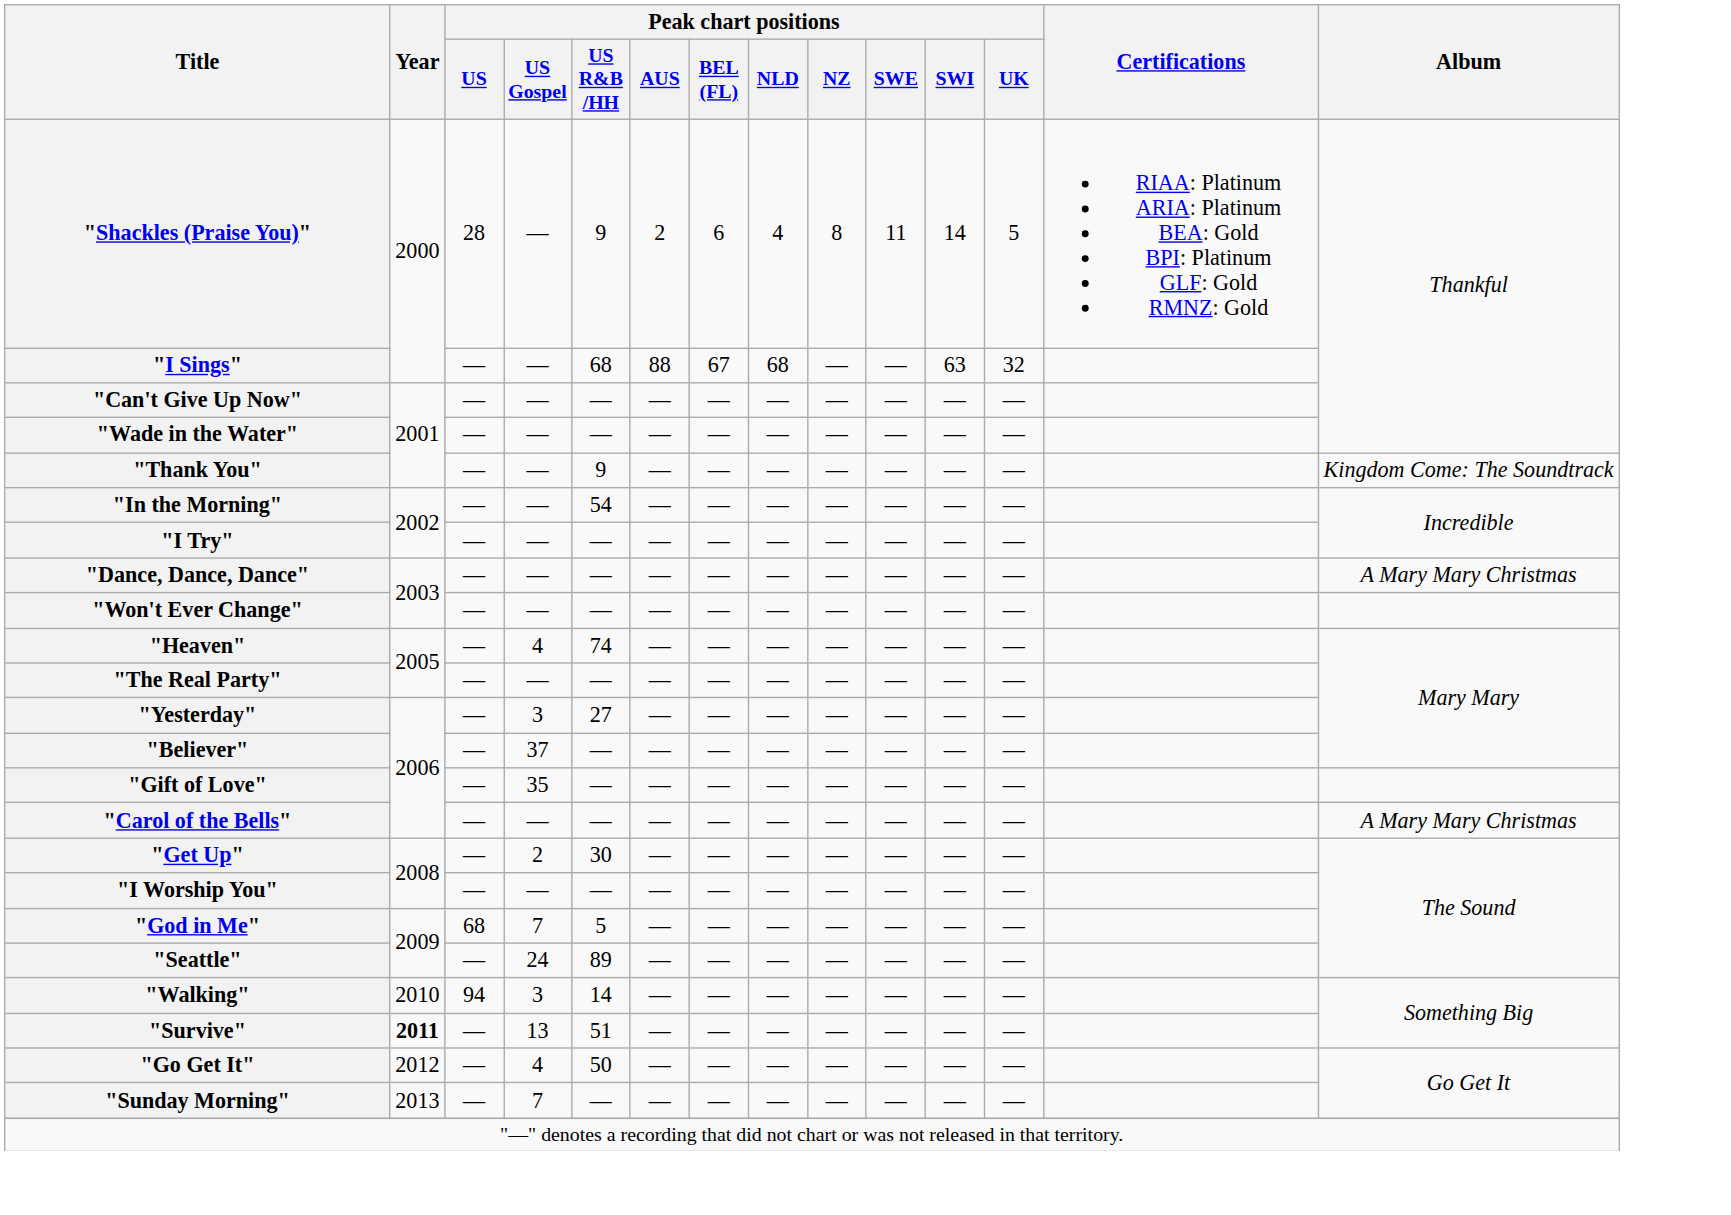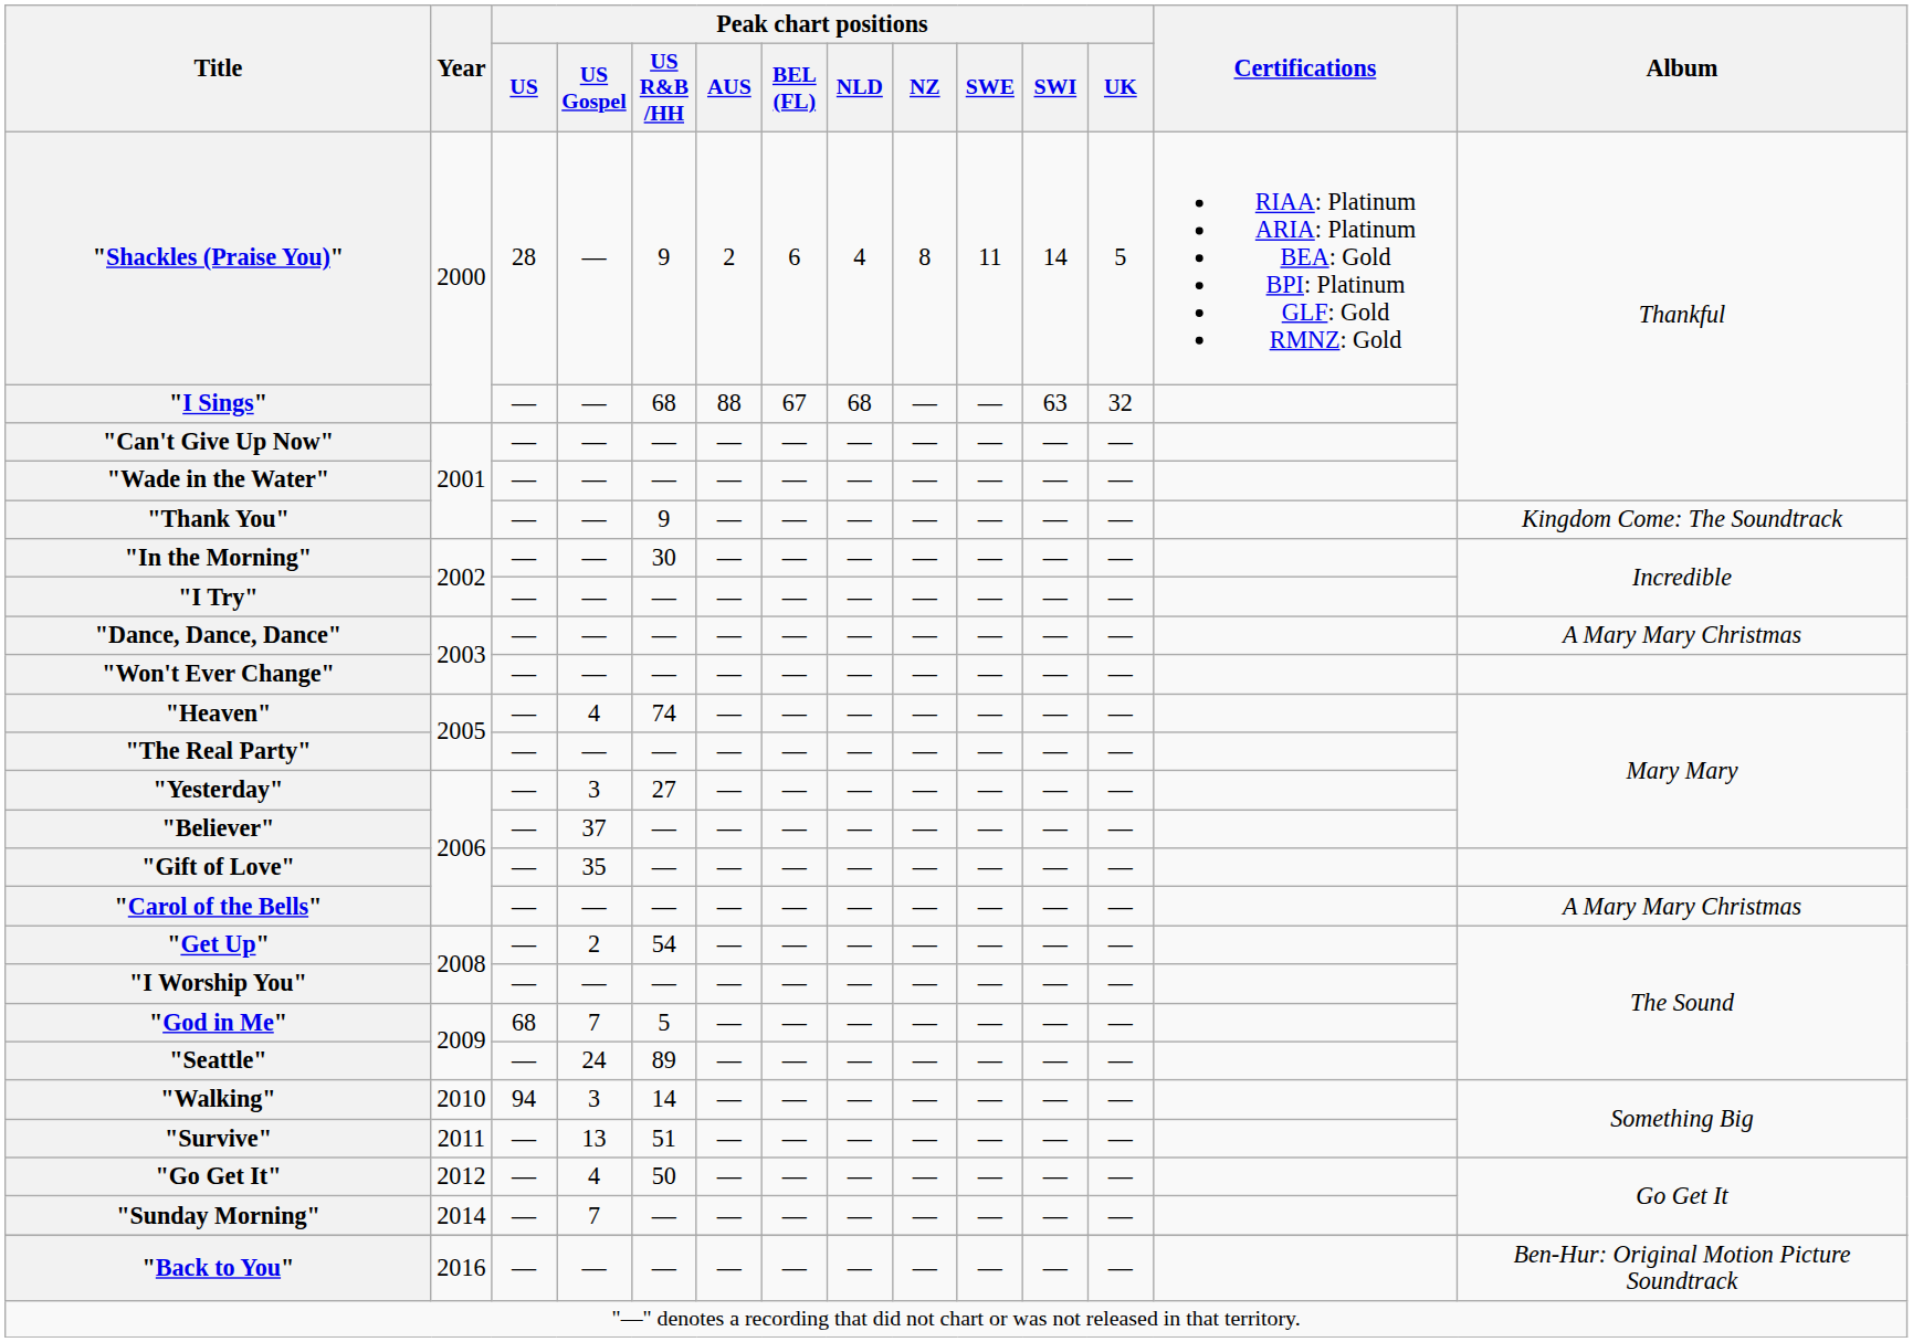 <table class="wikitable plainrowheaders" style="text-align:center;">
 <tr>
 <th scope="col" rowspan="2" style="width:17em;">Title</th>
 <th scope="col" rowspan="2">Year</th>
 <th scope="col" colspan="10">Peak chart positions</th>
 <th scope="col" rowspan="2" style="width:12em;"><a href='#'>Certifications</a></th>
 <th scope="col" rowspan="2">Album</th>
 </tr>
 <tr>
 <th scope="col" style="width:2.5em;font-size:90%;"><a href='#'>US</a><br></th>
 <th scope="col" style="width:2.5em;font-size:90%;"><a href='#'>US Gospel</a><br></th>
 <th scope="col" style="width:2.5em;font-size:90%;"><a href='#'>US R&B<br>/HH</a><br></th>
 <th scope="col" style="width:2.5em;font-size:90%;"><a href='#'>AUS</a><br></th>
 <th scope="col" style="width:2.5em;font-size:90%;"><a href='#'>BEL<br>(FL)</a><br></th>
 <th scope="col" style="width:2.5em;font-size:90%;"><a href='#'>NLD</a><br></th>
 <th scope="col" style="width:2.5em;font-size:90%;"><a href='#'>NZ</a><br></th>
 <th scope="col" style="width:2.5em;font-size:90%;"><a href='#'>SWE</a><br></th>
 <th scope="col" style="width:2.5em;font-size:90%;"><a href='#'>SWI</a><br></th>
 <th scope="col" style="width:2.5em;font-size:90%;"><a href='#'>UK</a><br></th>
 </tr>
 <tr>
 <th scope="row">"<a href='#'>Shackles (Praise You)</a>"</th>
 <td rowspan="2">2000</td>
 <td>28</td>
 <td>—</td>
 <td>9</td>
 <td>2</td>
 <td>6</td>
 <td>4</td>
 <td>8</td>
 <td>11</td>
 <td>14</td>
 <td>5</td>
 <td><br><ul><li><a href='#'>RIAA</a>: Platinum</li><li><a href='#'>ARIA</a>: Platinum</li><li><a href='#'>BEA</a>: Gold</li><li><a href='#'>BPI</a>: Platinum</li><li><a href='#'>GLF</a>: Gold</li><li><a href='#'>RMNZ</a>: Gold</li></ul></td>
 <td rowspan="4"><em>Thankful</em></td>
 </tr>
 <tr>
 <th scope="row">"<a href='#'>I Sings</a>"<br></th>
 <td>—</td>
 <td>—</td>
 <td>68</td>
 <td>88</td>
 <td>67</td>
 <td>68</td>
 <td>—</td>
 <td>—</td>
 <td>63</td>
 <td>32</td>
 <td></td>
 </tr>
 <tr>
 <th scope="row">"Can't Give Up Now"</th>
 <td rowspan="3">2001</td>
 <td>—</td>
 <td>—</td>
 <td>—</td>
 <td>—</td>
 <td>—</td>
 <td>—</td>
 <td>—</td>
 <td>—</td>
 <td>—</td>
 <td>—</td>
 <td></td>
 </tr>
 <tr>
 <th scope="row">"Wade in the Water"</th>
 <td>—</td>
 <td>—</td>
 <td>—</td>
 <td>—</td>
 <td>—</td>
 <td>—</td>
 <td>—</td>
 <td>—</td>
 <td>—</td>
 <td>—</td>
 <td></td>
 </tr>
 <tr>
 <th scope="row">"Thank You"<br></th>
 <td>—</td>
 <td>—</td>
 <td>9</td>
 <td>—</td>
 <td>—</td>
 <td>—</td>
 <td>—</td>
 <td>—</td>
 <td>—</td>
 <td>—</td>
 <td></td>
 <td><em>Kingdom Come: The Soundtrack</em></td>
 </tr>
 <tr>
 <th scope="row">"In the Morning"</th>
 <td rowspan="2">2002</td>
 <td>—</td>
 <td>—</td>
-<td>54</td>
+<td>30</td>
 <td>—</td>
 <td>—</td>
 <td>—</td>
 <td>—</td>
 <td>—</td>
 <td>—</td>
 <td>—</td>
 <td></td>
 <td rowspan="2"><em>Incredible</em></td>
 </tr>
 <tr>
 <th scope="row">"I Try"</th>
 <td>—</td>
 <td>—</td>
 <td>—</td>
 <td>—</td>
 <td>—</td>
 <td>—</td>
 <td>—</td>
 <td>—</td>
 <td>—</td>
 <td>—</td>
 <td></td>
 </tr>
 <tr>
 <th scope="row">"Dance, Dance, Dance"</th>
 <td rowspan="2">2003</td>
 <td>—</td>
 <td>—</td>
 <td>—</td>
 <td>—</td>
 <td>—</td>
 <td>—</td>
 <td>—</td>
 <td>—</td>
 <td>—</td>
 <td>—</td>
 <td></td>
 <td><em>A Mary Mary Christmas</em></td>
 </tr>
 <tr>
 <th scope="row">"Won't Ever Change"</th>
 <td>—</td>
 <td>—</td>
 <td>—</td>
 <td>—</td>
 <td>—</td>
 <td>—</td>
 <td>—</td>
 <td>—</td>
 <td>—</td>
 <td>—</td>
 <td></td>
 <td></td>
 </tr>
 <tr>
 <th scope="row">"Heaven"</th>
 <td rowspan="2">2005</td>
 <td>—</td>
 <td>4</td>
 <td>74</td>
 <td>—</td>
 <td>—</td>
 <td>—</td>
 <td>—</td>
 <td>—</td>
 <td>—</td>
 <td>—</td>
 <td></td>
 <td rowspan="4"><em>Mary Mary</em></td>
 </tr>
 <tr>
 <th scope="row">"The Real Party"</th>
 <td>—</td>
 <td>—</td>
 <td>—</td>
 <td>—</td>
 <td>—</td>
 <td>—</td>
 <td>—</td>
 <td>—</td>
 <td>—</td>
 <td>—</td>
 <td></td>
 </tr>
 <tr>
 <th scope="row">"Yesterday"</th>
 <td rowspan="4">2006</td>
 <td>—</td>
 <td>3</td>
 <td>27</td>
 <td>—</td>
 <td>—</td>
 <td>—</td>
 <td>—</td>
 <td>—</td>
 <td>—</td>
 <td>—</td>
 <td></td>
 </tr>
 <tr>
 <th scope="row">"Believer"</th>
 <td>—</td>
 <td>37</td>
 <td>—</td>
 <td>—</td>
 <td>—</td>
 <td>—</td>
 <td>—</td>
 <td>—</td>
 <td>—</td>
 <td>—</td>
 <td></td>
 </tr>
 <tr>
 <th scope="row">"Gift of Love"</th>
 <td>—</td>
 <td>35</td>
 <td>—</td>
 <td>—</td>
 <td>—</td>
 <td>—</td>
 <td>—</td>
 <td>—</td>
 <td>—</td>
 <td>—</td>
 <td></td>
 <td></td>
 </tr>
 <tr>
 <th scope="row">"<a href='#'>Carol of the Bells</a>"</th>
 <td>—</td>
 <td>—</td>
 <td>—</td>
 <td>—</td>
 <td>—</td>
 <td>—</td>
 <td>—</td>
 <td>—</td>
 <td>—</td>
 <td>—</td>
 <td></td>
 <td><em>A Mary Mary Christmas</em></td>
 </tr>
 <tr>
 <th scope="row">"<a href='#'>Get Up</a>"</th>
 <td rowspan="2">2008</td>
 <td>—</td>
 <td>2</td>
-<td>30</td>
+<td>54</td>
 <td>—</td>
 <td>—</td>
 <td>—</td>
 <td>—</td>
 <td>—</td>
 <td>—</td>
 <td>—</td>
 <td></td>
 <td rowspan="4"><em>The Sound</em></td>
 </tr>
 <tr>
 <th scope="row">"I Worship You"</th>
 <td>—</td>
 <td>—</td>
 <td>—</td>
 <td>—</td>
 <td>—</td>
 <td>—</td>
 <td>—</td>
 <td>—</td>
 <td>—</td>
 <td>—</td>
 <td></td>
 </tr>
 <tr>
 <th scope="row">"<a href='#'>God in Me</a>"</th>
 <td rowspan="2">2009</td>
 <td>68</td>
 <td>7</td>
 <td>5</td>
 <td>—</td>
 <td>—</td>
 <td>—</td>
 <td>—</td>
 <td>—</td>
 <td>—</td>
 <td>—</td>
 <td></td>
 </tr>
 <tr>
 <th scope="row">"Seattle"</th>
 <td>—</td>
 <td>24</td>
 <td>89</td>
 <td>—</td>
 <td>—</td>
 <td>—</td>
 <td>—</td>
 <td>—</td>
 <td>—</td>
 <td>—</td>
 <td></td>
 </tr>
 <tr>
 <th scope="row">"Walking"</th>
 <td>2010</td>
 <td>94</td>
 <td>3</td>
 <td>14</td>
 <td>—</td>
 <td>—</td>
 <td>—</td>
 <td>—</td>
 <td>—</td>
 <td>—</td>
 <td>—</td>
 <td></td>
 <td rowspan="2"><em>Something Big</em></td>
 </tr>
 <tr>
 <th scope="row">"Survive"</th>
-<td><strong>2011</strong></td>
+<td>2011</td>
 <td>—</td>
 <td>13</td>
 <td>51</td>
 <td>—</td>
 <td>—</td>
 <td>—</td>
 <td>—</td>
 <td>—</td>
 <td>—</td>
 <td>—</td>
 <td></td>
 </tr>
 <tr>
 <th scope="row">"Go Get It"</th>
 <td>2012</td>
 <td>—</td>
 <td>4</td>
 <td>50</td>
 <td>—</td>
 <td>—</td>
 <td>—</td>
 <td>—</td>
 <td>—</td>
 <td>—</td>
 <td>—</td>
 <td></td>
 <td rowspan="2"><em>Go Get It</em></td>
 </tr>
 <tr>
 <th scope="row">"Sunday Morning"</th>
-<td>2013</td>
+<td>2014</td>
 <td>—</td>
 <td>7</td>
 <td>—</td>
 <td>—</td>
 <td>—</td>
 <td>—</td>
 <td>—</td>
 <td>—</td>
 <td>—</td>
 <td>—</td>
 <td></td>
 </tr>
 <tr>
 </tr>
 <tr>
+<th scope="row">"<a href='#'>Back to You</a>"</th>
+<td>2016</td>
+<td>—</td>
+<td>—</td>
+<td>—</td>
+<td>—</td>
+<td>—</td>
+<td>—</td>
+<td>—</td>
+<td>—</td>
+<td>—</td>
+<td>—</td>
+<td></td>
+<td><em>Ben-Hur: Original Motion Picture Soundtrack</em></td>
+</tr>
+<tr>
 <td colspan="14" style="font-size:90%;">"—" denotes a recording that did not chart or was not released in that territory.</td>
 </tr>
 </table>
